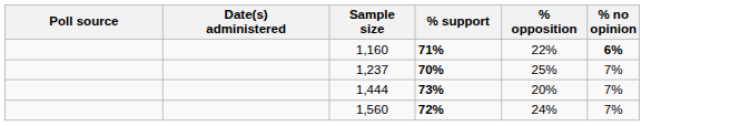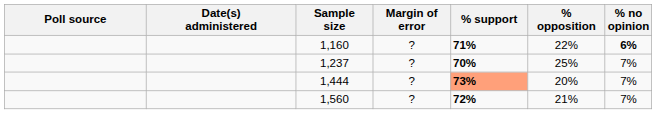 <table class="wikitable">
 <tr style="text-align:right;">
 <th style="width:190px;">Poll source</th>
 <th style="width:200px;">Date(s)<br>administered</th>
 <th style="width:100px;">Sample<br>size</th>
+<th style="width:100px;">Margin of<br>error</th>
 <th style="width:100px;">% support</th>
 <th style="width:100px;">% opposition</th>
 <th style="width:40px;">% no opinion</th>
 </tr>
 <tr>
 <td></td>
 <td align=center></td>
 <td align=center>1,160</td>
+<td align=center>?</td>
 <td><strong>71%</strong></td>
 <td align=center>22%</td>
 <td align=center><strong>6%</strong></td>
 </tr>
 <tr>
 <td></td>
 <td align=center></td>
 <td align=center>1,237</td>
+<td align=center>?</td>
 <td><strong>70%</strong></td>
 <td align=center>25%</td>
 <td align=center>7%</td>
 </tr>
 <tr>
 <td></td>
 <td align=center></td>
 <td align=center>1,444</td>
-<td><strong>73%</strong></td>
+<td align=center>?</td>
+<td style="background: lightsalmon;"><strong>73%</strong></td>
 <td align=center>20%</td>
 <td align=center>7%</td>
 </tr>
 <tr>
 <td></td>
 <td align=center></td>
 <td align=center>1,560</td>
+<td align=center>?</td>
 <td><strong>72%</strong></td>
-<td align=center>24%</td>
+<td align=center>21%</td>
 <td align=center>7%</td>
 </tr>
 </table>
